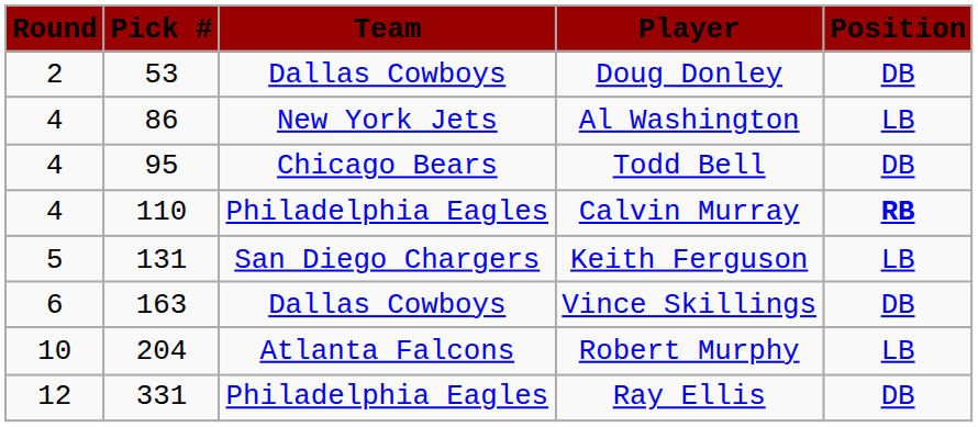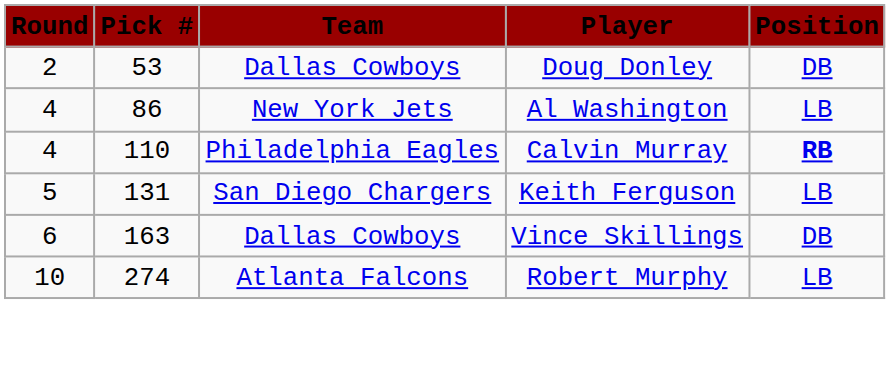 <table class="wikitable" style="text-align:center">
 <tr style="background:#900;">
 <td><strong><span>Round</span></strong></td>
 <td><strong><span>Pick #</span></strong></td>
 <td><strong><span>Team</span></strong></td>
 <td><strong><span>Player</span></strong></td>
 <td><strong><span>Position</span></strong></td>
 </tr>
 <tr>
 <td>2</td>
 <td align=center>53</td>
 <td><a href='#'>Dallas Cowboys</a></td>
 <td><a href='#'>Doug Donley</a></td>
 <td><a href='#'>DB</a></td>
 </tr>
 <tr>
 <td>4</td>
 <td align=center>86</td>
 <td><a href='#'>New York Jets</a></td>
 <td><a href='#'>Al Washington</a></td>
 <td><a href='#'>LB</a></td>
 </tr>
 <tr>
 <td>4</td>
-<td align=center>95</td>
-<td><a href='#'>Chicago Bears</a></td>
-<td><a href='#'>Todd Bell</a></td>
-<td><a href='#'>DB</a></td>
-</tr>
-<tr>
-<td>4</td>
 <td align=center>110</td>
 <td><a href='#'>Philadelphia Eagles</a></td>
 <td><a href='#'>Calvin Murray</a></td>
 <td><strong><a href='#'>RB</a></strong></td>
 </tr>
 <tr>
 <td>5</td>
 <td align=center>131</td>
 <td><a href='#'>San Diego Chargers</a></td>
 <td><a href='#'>Keith Ferguson</a></td>
 <td><a href='#'>LB</a></td>
 </tr>
 <tr>
 <td>6</td>
 <td align=center>163</td>
 <td><a href='#'>Dallas Cowboys</a></td>
 <td><a href='#'>Vince Skillings</a></td>
 <td><a href='#'>DB</a></td>
 </tr>
 <tr>
 <td>10</td>
-<td align=center>204</td>
+<td align=center>274</td>
 <td><a href='#'>Atlanta Falcons</a></td>
 <td><a href='#'>Robert Murphy</a></td>
 <td><a href='#'>LB</a></td>
 </tr>
-<tr>
-<td>12</td>
-<td align=center>331</td>
-<td><a href='#'>Philadelphia Eagles</a></td>
-<td><a href='#'>Ray Ellis</a></td>
-<td><a href='#'>DB</a></td>
-</tr>
 </table>
